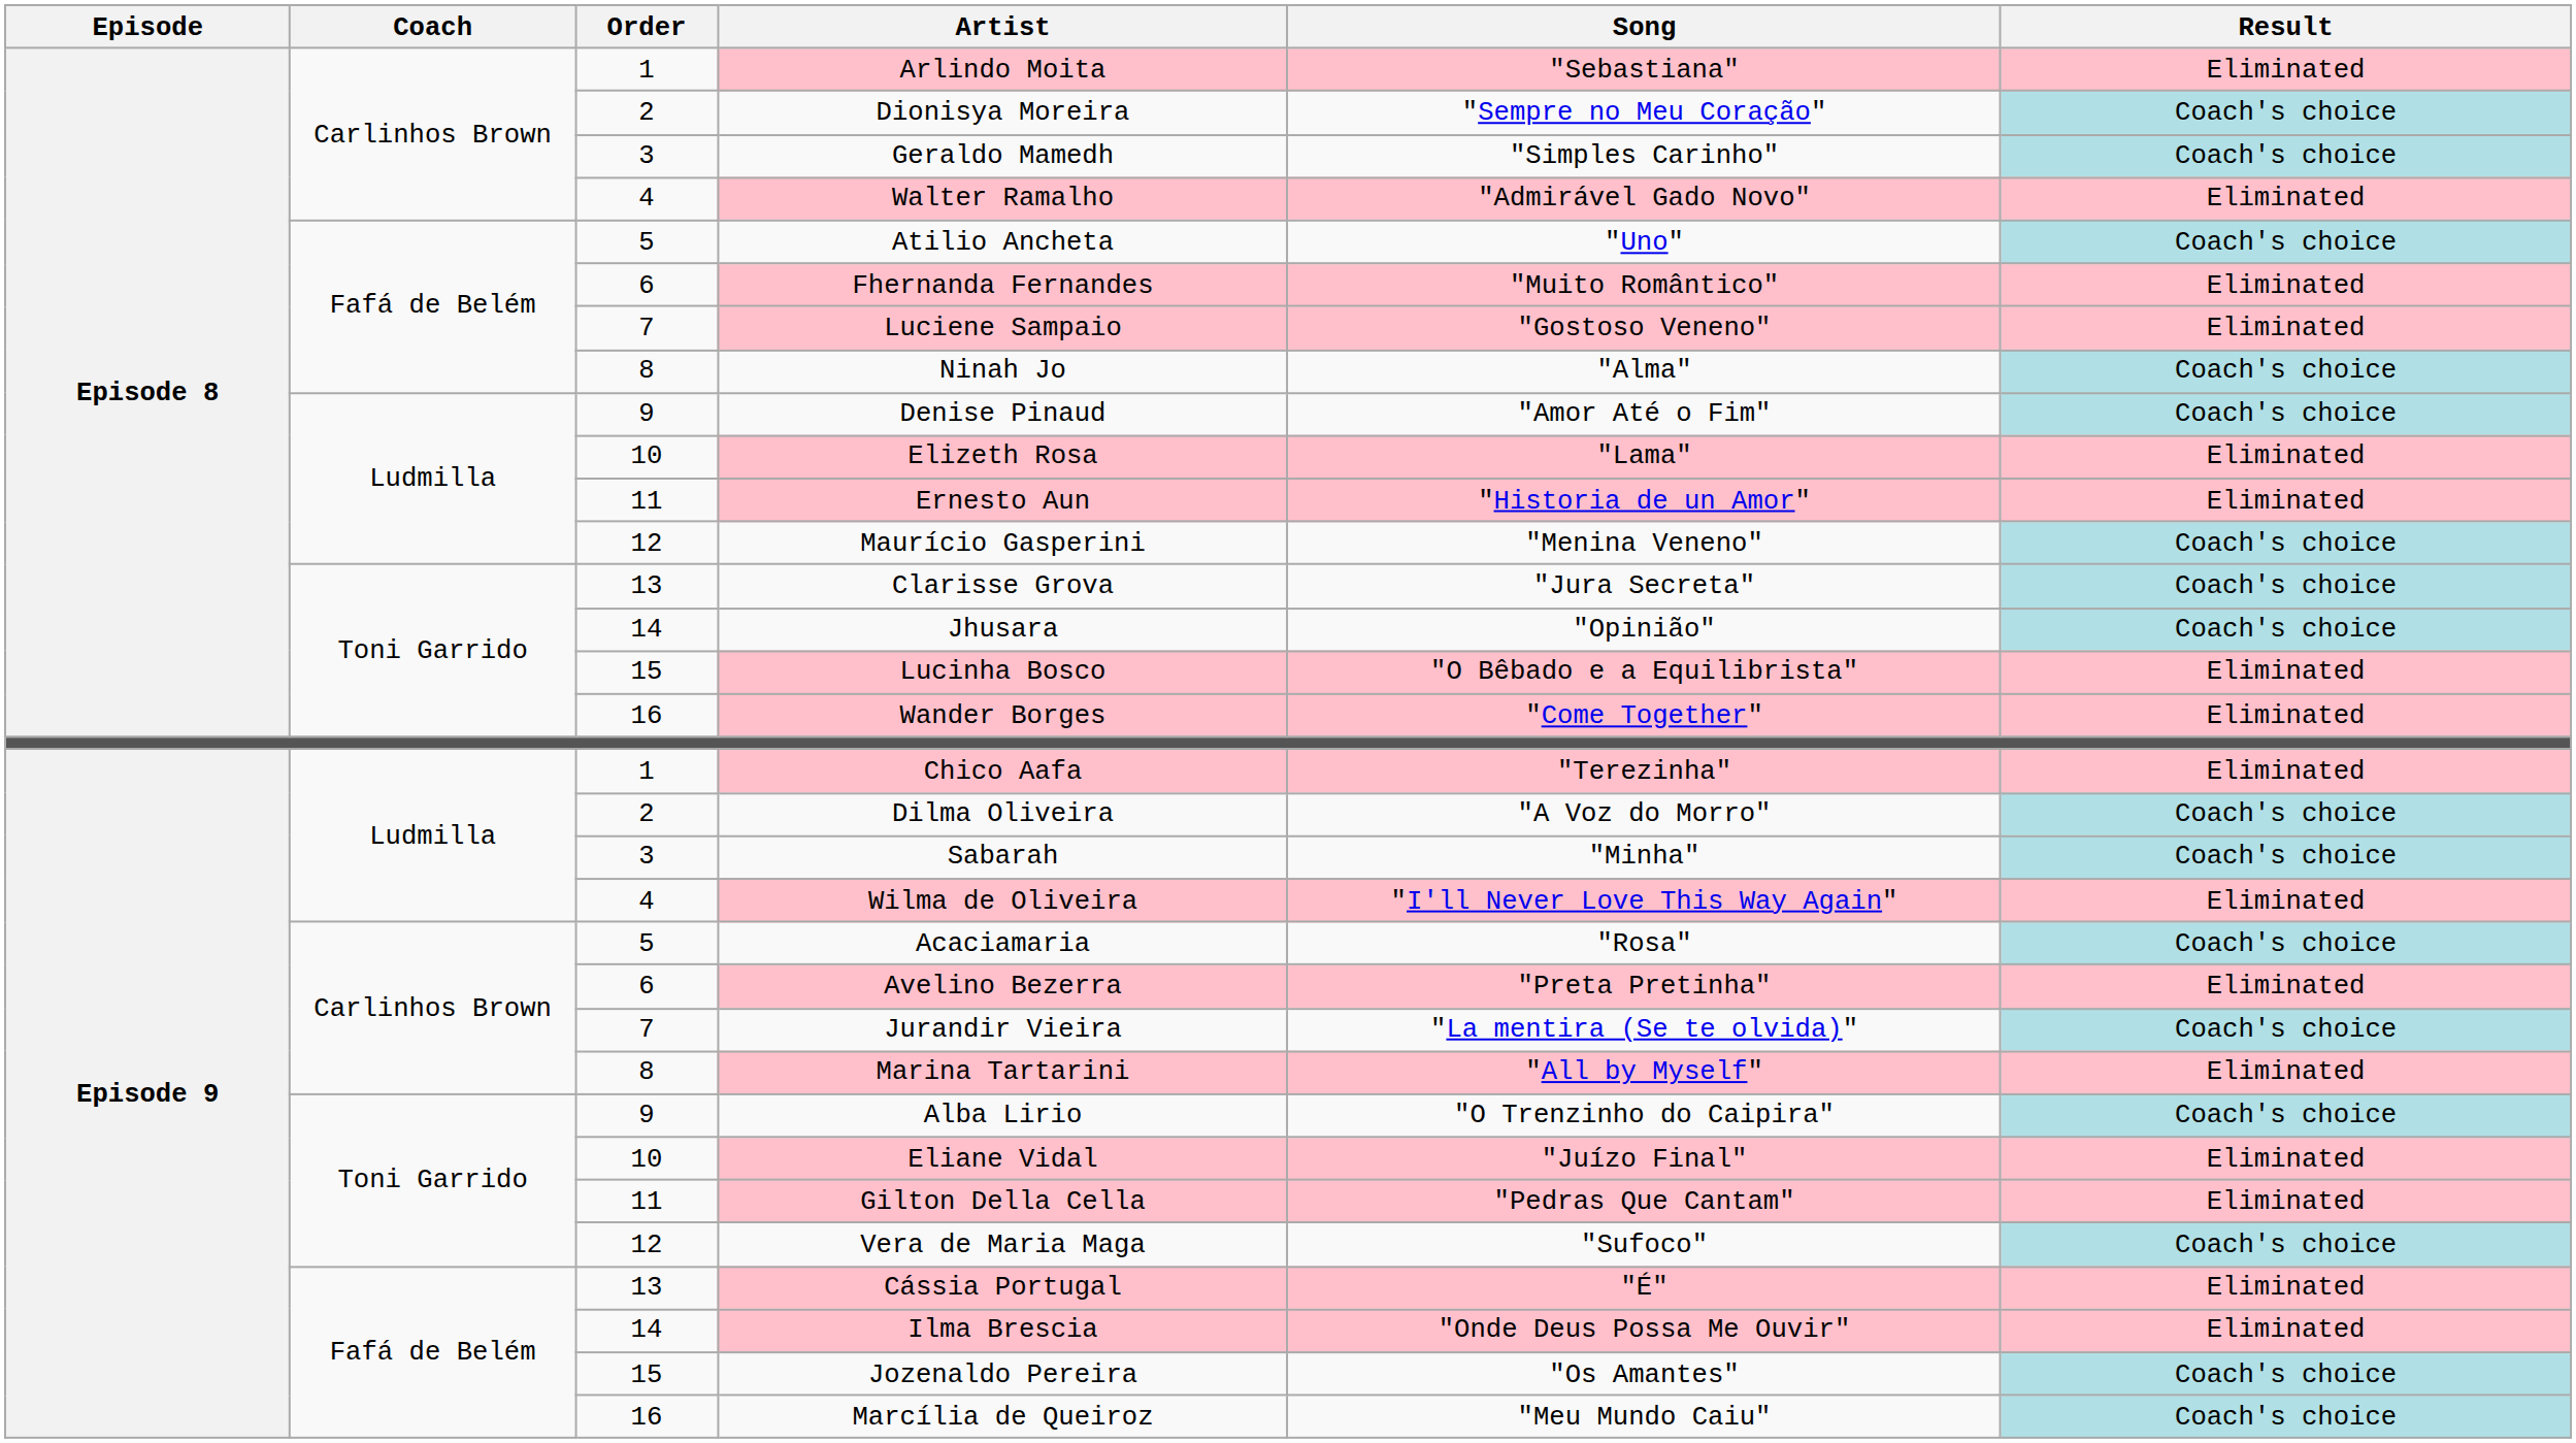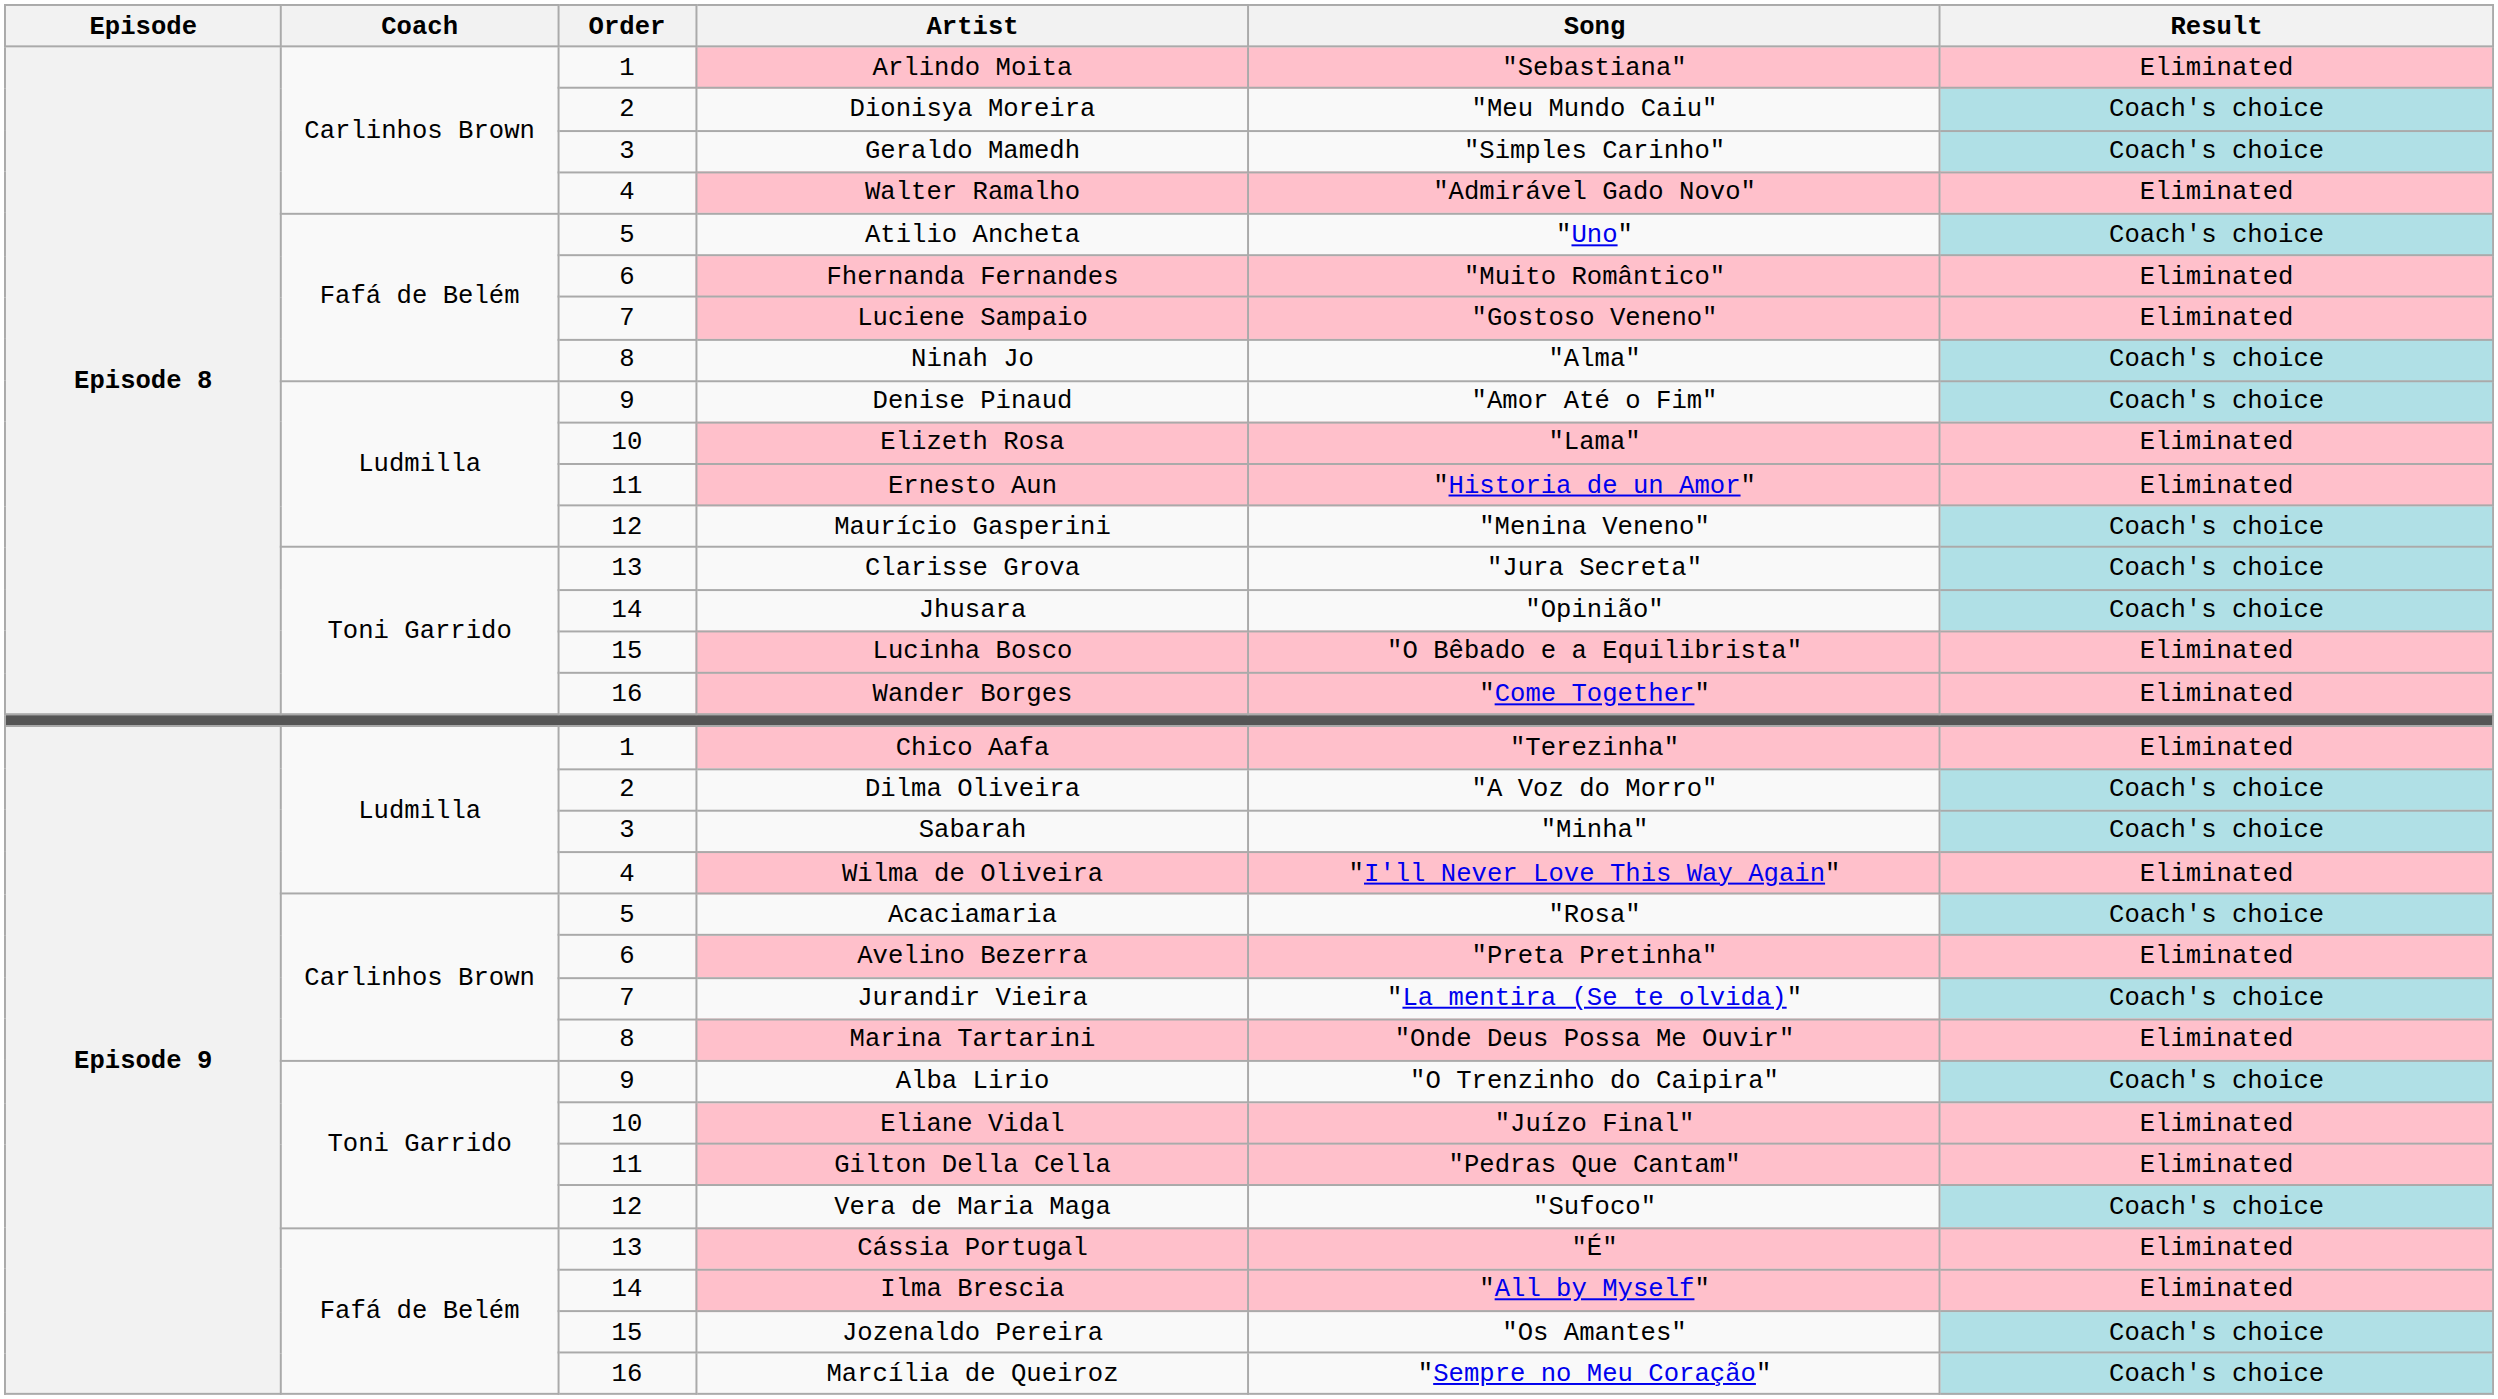 <table class="wikitable" style="text-align:center; width:100%;">
 <tr>
 <th scope="col" width="10%">Episode</th>
 <th scope="col" width="10%">Coach</th>
 <th scope="col" width="05%">Order</th>
 <th scope="col" width="20%">Artist</th>
 <th scope="col" width="25%">Song</th>
 <th scope="col" width="20%">Result</th>
 </tr>
 <tr>
 <th scope="col" rowspan=16>Episode 8<br></th>
 <td rowspan=4>Carlinhos Brown</td>
 <td>1</td>
 <td bgcolor=FFC0CB>Arlindo Moita</td>
 <td bgcolor=FFC0CB>"Sebastiana"</td>
 <td bgcolor=FFC0CB>Eliminated</td>
 </tr>
 <tr>
 <td>2</td>
 <td>Dionisya Moreira</td>
-<td>"<a href='#'>Sempre no Meu Coração</a>"</td>
+<td>"Meu Mundo Caiu"</td>
 <td bgcolor=B0E0E6>Coach's choice</td>
 </tr>
 <tr>
 <td>3</td>
 <td>Geraldo Mamedh</td>
 <td>"Simples Carinho"</td>
 <td bgcolor=B0E0E6>Coach's choice</td>
 </tr>
 <tr>
 <td>4</td>
 <td bgcolor=FFC0CB>Walter Ramalho</td>
 <td bgcolor=FFC0CB>"Admirável Gado Novo"</td>
 <td bgcolor=FFC0CB>Eliminated</td>
 </tr>
 <tr>
 <td rowspan=4>Fafá de Belém</td>
 <td>5</td>
 <td>Atilio Ancheta</td>
 <td>"<a href='#'>Uno</a>"</td>
 <td bgcolor=B0E0E6>Coach's choice</td>
 </tr>
 <tr>
 <td>6</td>
 <td bgcolor=FFC0CB>Fhernanda Fernandes</td>
 <td bgcolor=FFC0CB>"Muito Romântico"</td>
 <td bgcolor=FFC0CB>Eliminated</td>
 </tr>
 <tr>
 <td>7</td>
 <td bgcolor=FFC0CB>Luciene Sampaio</td>
 <td bgcolor=FFC0CB>"Gostoso Veneno"</td>
 <td bgcolor=FFC0CB>Eliminated</td>
 </tr>
 <tr>
 <td>8</td>
 <td>Ninah Jo</td>
 <td>"Alma"</td>
 <td bgcolor=B0E0E6>Coach's choice</td>
 </tr>
 <tr>
 <td rowspan=4>Ludmilla</td>
 <td>9</td>
 <td>Denise Pinaud</td>
 <td>"Amor Até o Fim"</td>
 <td bgcolor=B0E0E6>Coach's choice</td>
 </tr>
 <tr>
 <td>10</td>
 <td bgcolor=FFC0CB>Elizeth Rosa</td>
 <td bgcolor=FFC0CB>"Lama"</td>
 <td bgcolor=FFC0CB>Eliminated</td>
 </tr>
 <tr>
 <td>11</td>
 <td bgcolor=FFC0CB>Ernesto Aun</td>
 <td bgcolor=FFC0CB>"<a href='#'>Historia de un Amor</a>"</td>
 <td bgcolor=FFC0CB>Eliminated</td>
 </tr>
 <tr>
 <td>12</td>
 <td>Maurício Gasperini</td>
 <td>"Menina Veneno"</td>
 <td bgcolor=B0E0E6>Coach's choice</td>
 </tr>
 <tr>
 <td rowspan=4>Toni Garrido</td>
 <td>13</td>
 <td>Clarisse Grova</td>
 <td>"Jura Secreta"</td>
 <td bgcolor=B0E0E6>Coach's choice</td>
 </tr>
 <tr>
 <td>14</td>
 <td>Jhusara</td>
 <td>"Opinião"</td>
 <td bgcolor=B0E0E6>Coach's choice</td>
 </tr>
 <tr>
 <td>15</td>
 <td bgcolor=FFC0CB>Lucinha Bosco</td>
 <td bgcolor=FFC0CB>"O Bêbado e a Equilibrista"</td>
 <td bgcolor=FFC0CB>Eliminated</td>
 </tr>
 <tr>
 <td>16</td>
 <td bgcolor=FFC0CB>Wander Borges</td>
 <td bgcolor=FFC0CB>"<a href='#'>Come Together</a>"</td>
 <td bgcolor=FFC0CB>Eliminated</td>
 </tr>
 <tr>
 <td colspan=6 bgcolor=555555></td>
 </tr>
 <tr>
 <th scope="col" rowspan=16>Episode 9<br></th>
 <td rowspan=4>Ludmilla</td>
 <td>1</td>
 <td bgcolor=FFC0CB>Chico Aafa</td>
 <td bgcolor=FFC0CB>"Terezinha"</td>
 <td bgcolor=FFC0CB>Eliminated</td>
 </tr>
 <tr>
 <td>2</td>
 <td>Dilma Oliveira</td>
 <td>"A Voz do Morro"</td>
 <td bgcolor=B0E0E6>Coach's choice</td>
 </tr>
 <tr>
 <td>3</td>
 <td>Sabarah</td>
 <td>"Minha"</td>
 <td bgcolor=B0E0E6>Coach's choice</td>
 </tr>
 <tr>
 <td>4</td>
 <td bgcolor=FFC0CB>Wilma de Oliveira</td>
 <td bgcolor=FFC0CB>"<a href='#'>I'll Never Love This Way Again</a>"</td>
 <td bgcolor=FFC0CB>Eliminated</td>
 </tr>
 <tr>
 <td rowspan=4>Carlinhos Brown</td>
 <td>5</td>
 <td>Acaciamaria</td>
 <td>"Rosa"</td>
 <td bgcolor=B0E0E6>Coach's choice</td>
 </tr>
 <tr>
 <td>6</td>
 <td bgcolor=FFC0CB>Avelino Bezerra</td>
 <td bgcolor=FFC0CB>"Preta Pretinha"</td>
 <td bgcolor=FFC0CB>Eliminated</td>
 </tr>
 <tr>
 <td>7</td>
 <td>Jurandir Vieira</td>
 <td>"<a href='#'>La mentira (Se te olvida)</a>"</td>
 <td bgcolor=B0E0E6>Coach's choice</td>
 </tr>
 <tr>
 <td>8</td>
 <td bgcolor=FFC0CB>Marina Tartarini</td>
-<td bgcolor=FFC0CB>"<a href='#'>All by Myself</a>"</td>
+<td bgcolor=FFC0CB>"Onde Deus Possa Me Ouvir"</td>
 <td bgcolor=FFC0CB>Eliminated</td>
 </tr>
 <tr>
 <td rowspan=4>Toni Garrido</td>
 <td>9</td>
 <td>Alba Lirio</td>
 <td>"O Trenzinho do Caipira"</td>
 <td bgcolor=B0E0E6>Coach's choice</td>
 </tr>
 <tr>
 <td>10</td>
 <td bgcolor=FFC0CB>Eliane Vidal</td>
 <td bgcolor=FFC0CB>"Juízo Final"</td>
 <td bgcolor=FFC0CB>Eliminated</td>
 </tr>
 <tr>
 <td>11</td>
 <td bgcolor=FFC0CB>Gilton Della Cella</td>
 <td bgcolor=FFC0CB>"Pedras Que Cantam"</td>
 <td bgcolor=FFC0CB>Eliminated</td>
 </tr>
 <tr>
 <td>12</td>
 <td>Vera de Maria Maga</td>
 <td>"Sufoco"</td>
 <td bgcolor=B0E0E6>Coach's choice</td>
 </tr>
 <tr>
 <td rowspan=4>Fafá de Belém</td>
 <td>13</td>
 <td bgcolor=FFC0CB>Cássia Portugal</td>
 <td bgcolor=FFC0CB>"É"</td>
 <td bgcolor=FFC0CB>Eliminated</td>
 </tr>
 <tr>
 <td>14</td>
 <td bgcolor=FFC0CB>Ilma Brescia</td>
-<td bgcolor=FFC0CB>"Onde Deus Possa Me Ouvir"</td>
+<td bgcolor=FFC0CB>"<a href='#'>All by Myself</a>"</td>
 <td bgcolor=FFC0CB>Eliminated</td>
 </tr>
 <tr>
 <td>15</td>
 <td>Jozenaldo Pereira</td>
 <td>"Os Amantes"</td>
 <td bgcolor=B0E0E6>Coach's choice</td>
 </tr>
 <tr>
 <td>16</td>
 <td>Marcília de Queiroz</td>
-<td>"Meu Mundo Caiu"</td>
+<td>"<a href='#'>Sempre no Meu Coração</a>"</td>
 <td bgcolor=B0E0E6>Coach's choice</td>
 </tr>
 </table>
